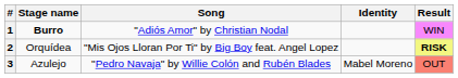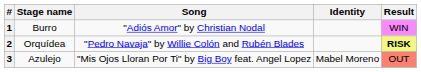 <table class="wikitable plainrowheaders" style="text-align: center">
 <tr>
 <th>#</th>
 <th>Stage name</th>
 <th>Song</th>
 <th>Identity</th>
 <th>Result</th>
 </tr>
 <tr>
 <th>1</th>
-<td><strong>Burro</strong></td>
+<td>Burro</td>
 <td>"<a href='#'>Adiós Amor</a>" by <a href='#'>Christian Nodal</a></td>
 <td></td>
 <td bgcolor=#F888FD>WIN</td>
 </tr>
 <tr>
 <th>2</th>
 <td>Orquídea</td>
-<td>"Mis Ojos Lloran Por Ti" by <a href='#'>Big Boy</a> feat. Angel Lopez</td>
+<td>"<a href='#'>Pedro Navaja</a>" by <a href='#'>Willie Colón</a> and <a href='#'>Rubén Blades</a></td>
 <td></td>
 <td bgcolor=#F3F781><strong>RISK</strong></td>
 </tr>
 <tr>
 <th>3</th>
 <td>Azulejo</td>
-<td>"<a href='#'>Pedro Navaja</a>" by <a href='#'>Willie Colón</a> and <a href='#'>Rubén Blades</a></td>
+<td>"Mis Ojos Lloran Por Ti" by <a href='#'>Big Boy</a> feat. Angel Lopez</td>
 <td>Mabel Moreno</td>
 <td bgcolor=salmon>OUT</td>
 </tr>
 </table>
